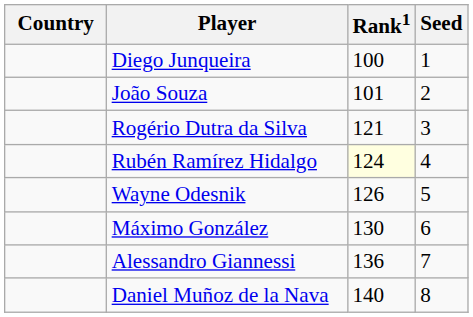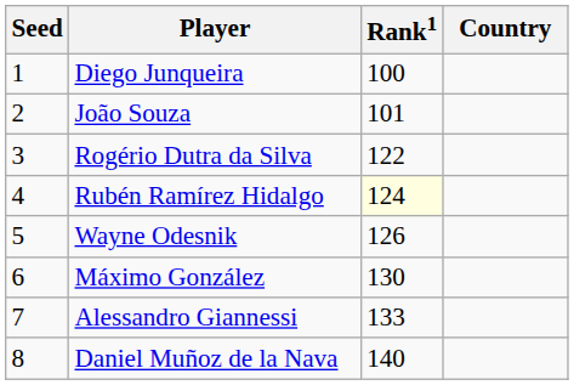 <table class="sortable wikitable">
 <tr>
-<th width="70">Country</th>
+<th>Seed</th>
 <th width="175">Player</th>
 <th>Rank<sup>1</sup></th>
-<th>Seed</th>
+<th width="70">Country</th>
 </tr>
 <tr>
-<td></td>
+<td>1</td>
 <td><a href='#'>Diego Junqueira</a></td>
 <td>100</td>
-<td>1</td>
+<td></td>
 </tr>
 <tr>
-<td></td>
+<td>2</td>
 <td><a href='#'>João Souza</a></td>
 <td>101</td>
-<td>2</td>
+<td></td>
 </tr>
 <tr>
+<td>3</td>
+<td><a href='#'>Rogério Dutra da Silva</a></td>
+<td>122</td>
 <td></td>
-<td><a href='#'>Rogério Dutra da Silva</a></td>
-<td>121</td>
-<td>3</td>
 </tr>
 <tr>
-<td></td>
+<td>4</td>
 <td><a href='#'>Rubén Ramírez Hidalgo</a></td>
 <td style="background: lightyellow;">124</td>
-<td>4</td>
+<td></td>
 </tr>
 <tr>
-<td></td>
+<td>5</td>
 <td><a href='#'>Wayne Odesnik</a></td>
 <td>126</td>
-<td>5</td>
+<td></td>
 </tr>
 <tr>
-<td></td>
+<td>6</td>
 <td><a href='#'>Máximo González</a></td>
 <td>130</td>
-<td>6</td>
+<td></td>
 </tr>
 <tr>
+<td>7</td>
+<td><a href='#'>Alessandro Giannessi</a></td>
+<td>133</td>
 <td></td>
-<td><a href='#'>Alessandro Giannessi</a></td>
-<td>136</td>
-<td>7</td>
 </tr>
 <tr>
-<td></td>
+<td>8</td>
 <td><a href='#'>Daniel Muñoz de la Nava</a></td>
 <td>140</td>
-<td>8</td>
+<td></td>
 </tr>
 </table>
